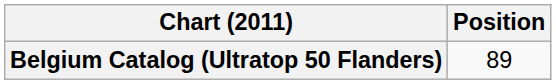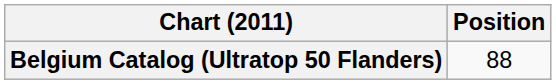 <table class="wikitable plainrowheaders" style="text-align:center">
 <tr>
 <th scope="col">Chart (2011)</th>
 <th scope="col">Position</th>
 </tr>
 <tr>
 <th scope="row">Belgium Catalog (Ultratop 50 Flanders)</th>
-<td style="text-align:center;">89</td>
+<td style="text-align:center;">88</td>
 </tr>
 </table>
